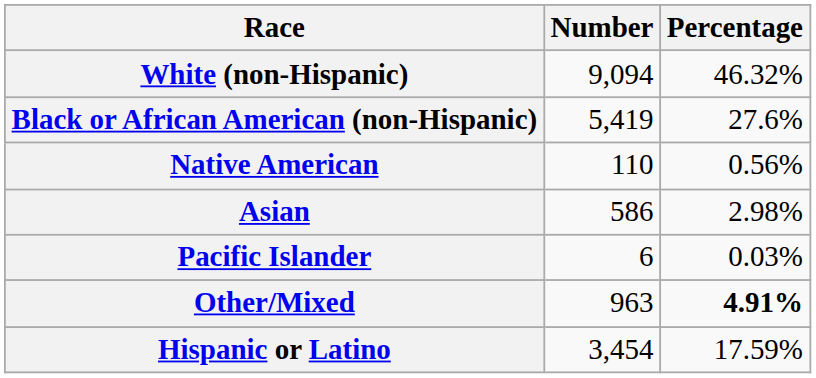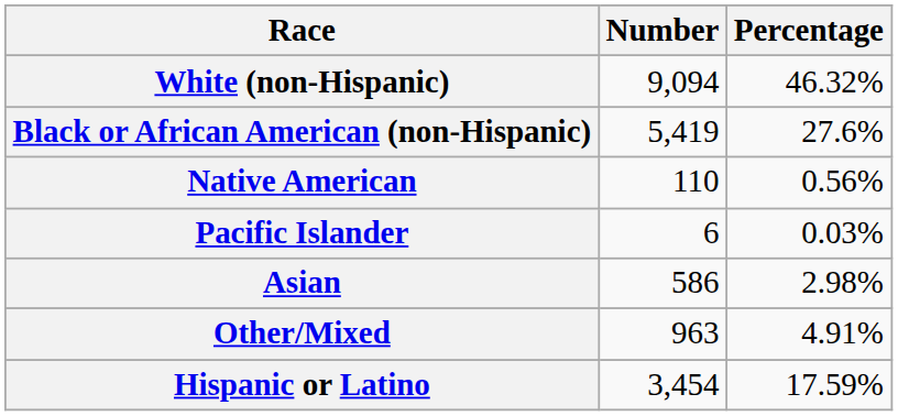 <table class="wikitable" style="text-align:right">
 <tr>
 <th scope="col">Race</th>
 <th scope="col">Number</th>
 <th scope="col">Percentage</th>
 </tr>
 <tr>
 <th scope="row"><a href='#'>White</a> (non-Hispanic)</th>
 <td>9,094</td>
 <td>46.32%</td>
 </tr>
 <tr>
 <th scope="row"><a href='#'>Black or African American</a> (non-Hispanic)</th>
 <td>5,419</td>
 <td>27.6%</td>
 </tr>
 <tr>
 <th scope="row"><a href='#'>Native American</a></th>
 <td>110</td>
 <td>0.56%</td>
 </tr>
 <tr>
+<th scope="row"><a href='#'>Pacific Islander</a></th>
+<td>6</td>
+<td>0.03%</td>
+</tr>
+<tr>
 <th scope="row"><a href='#'>Asian</a></th>
 <td>586</td>
 <td>2.98%</td>
 </tr>
 <tr>
-<th scope="row"><a href='#'>Pacific Islander</a></th>
-<td>6</td>
-<td>0.03%</td>
-</tr>
-<tr>
 <th scope="row"><a href='#'>Other/Mixed</a></th>
 <td>963</td>
-<td><strong>4.91%</strong></td>
+<td>4.91%</td>
 </tr>
 <tr>
 <th scope="row"><a href='#'>Hispanic</a> or <a href='#'>Latino</a></th>
 <td>3,454</td>
 <td>17.59%</td>
 </tr>
 </table>
